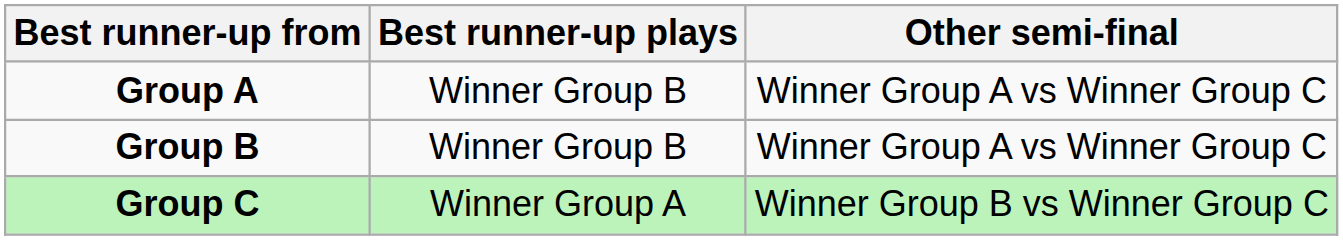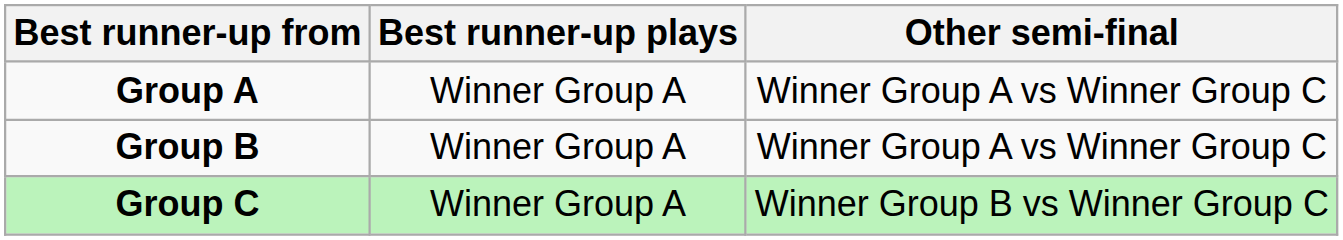 <table class="wikitable" style="text-align:center">
 <tr>
 <th>Best runner-up from</th>
 <th>Best runner-up plays</th>
 <th>Other semi-final</th>
 </tr>
 <tr>
 <td><strong>Group A</strong></td>
-<td>Winner Group B</td>
+<td>Winner Group A</td>
 <td>Winner Group A vs Winner Group C</td>
 </tr>
 <tr>
 <td><strong>Group B</strong></td>
-<td>Winner Group B</td>
+<td>Winner Group A</td>
 <td>Winner Group A vs Winner Group C</td>
 </tr>
 <tr style="background:#BBF3BB;">
 <td><strong>Group C</strong></td>
 <td>Winner Group A</td>
 <td>Winner Group B vs Winner Group C</td>
 </tr>
 </table>
